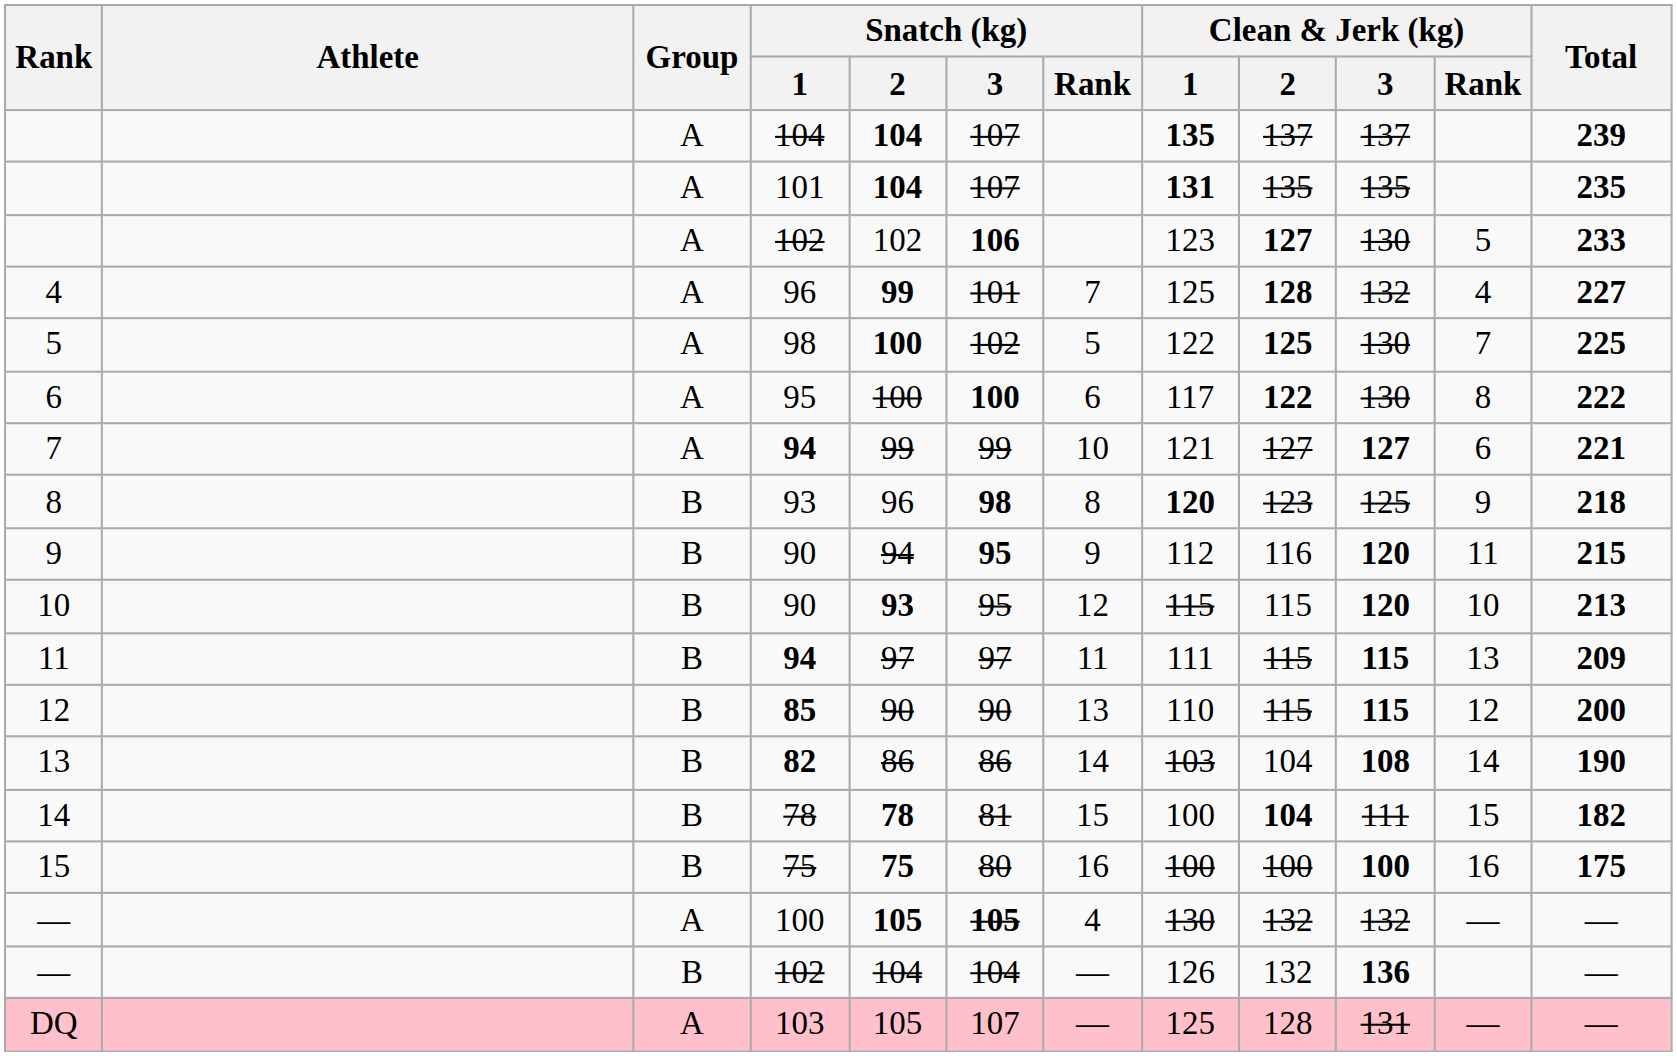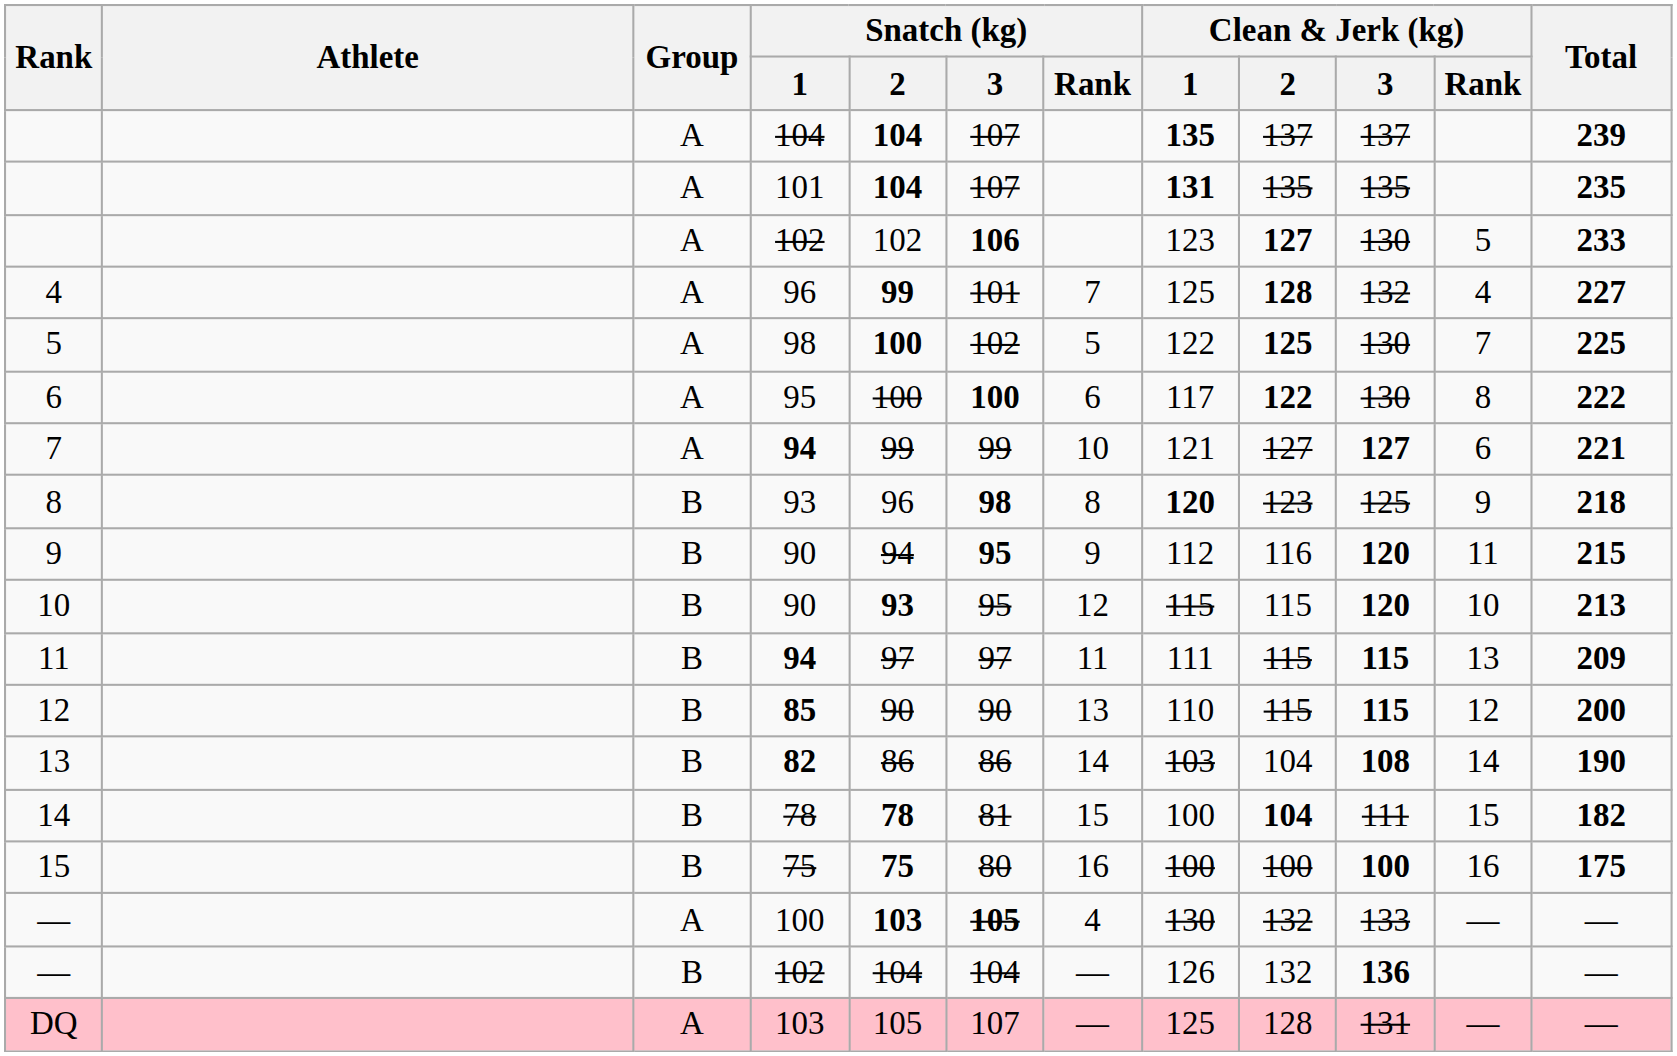 <table class = "wikitable" style="text-align:center;">
 <tr>
 <th rowspan=2 width=40>Rank</th>
 <th rowspan=2 width=250>Athlete</th>
 <th rowspan=2 width=50>Group</th>
 <th colspan=4>Snatch (kg)</th>
 <th colspan=4>Clean & Jerk (kg)</th>
 <th rowspan=2 width=60>Total</th>
 </tr>
 <tr>
 <th width=40>1</th>
 <th width=40>2</th>
 <th width=40>3</th>
 <th width=40>Rank</th>
 <th width=40>1</th>
 <th width=40>2</th>
 <th width=40>3</th>
 <th width=40>Rank</th>
 </tr>
 <tr>
 <td></td>
 <td align="left"></td>
 <td>A</td>
 <td><s>104</s></td>
 <td><strong>104</strong></td>
 <td><s>107</s></td>
 <td></td>
 <td><strong>135</strong></td>
 <td><s>137</s></td>
 <td><s>137</s></td>
 <td></td>
 <td><strong>239</strong></td>
 </tr>
 <tr>
 <td></td>
 <td align="left"></td>
 <td>A</td>
 <td>101</td>
 <td><strong>104</strong></td>
 <td><s>107</s></td>
 <td></td>
 <td><strong>131</strong></td>
 <td><s>135</s></td>
 <td><s>135</s></td>
 <td></td>
 <td><strong>235</strong></td>
 </tr>
 <tr>
 <td></td>
 <td align="left"></td>
 <td>A</td>
 <td><s>102</s></td>
 <td>102</td>
 <td><strong>106</strong></td>
 <td></td>
 <td>123</td>
 <td><strong>127</strong></td>
 <td><s>130</s></td>
 <td>5</td>
 <td><strong>233</strong></td>
 </tr>
 <tr>
 <td>4</td>
 <td align="left"></td>
 <td>A</td>
 <td>96</td>
 <td><strong>99</strong></td>
 <td><s>101</s></td>
 <td>7</td>
 <td>125</td>
 <td><strong>128</strong></td>
 <td><s>132</s></td>
 <td>4</td>
 <td><strong>227</strong></td>
 </tr>
 <tr>
 <td>5</td>
 <td align="left"></td>
 <td>A</td>
 <td>98</td>
 <td><strong>100</strong></td>
 <td><s>102</s></td>
 <td>5</td>
 <td>122</td>
 <td><strong>125</strong></td>
 <td><s>130</s></td>
 <td>7</td>
 <td><strong>225</strong></td>
 </tr>
 <tr>
 <td>6</td>
 <td align="left"></td>
 <td>A</td>
 <td>95</td>
 <td><s>100</s></td>
 <td><strong>100</strong></td>
 <td>6</td>
 <td>117</td>
 <td><strong>122</strong></td>
 <td><s>130</s></td>
 <td>8</td>
 <td><strong>222</strong></td>
 </tr>
 <tr>
 <td>7</td>
 <td align="left"></td>
 <td>A</td>
 <td><strong>94</strong></td>
 <td><s>99</s></td>
 <td><s>99</s></td>
 <td>10</td>
 <td>121</td>
 <td><s>127</s></td>
 <td><strong>127</strong></td>
 <td>6</td>
 <td><strong>221</strong></td>
 </tr>
 <tr>
 <td>8</td>
 <td align="left"></td>
 <td>B</td>
 <td>93</td>
 <td>96</td>
 <td><strong>98</strong></td>
 <td>8</td>
 <td><strong>120</strong></td>
 <td><s>123</s></td>
 <td><s>125</s></td>
 <td>9</td>
 <td><strong>218</strong></td>
 </tr>
 <tr>
 <td>9</td>
 <td align="left"></td>
 <td>B</td>
 <td>90</td>
 <td><s>94</s></td>
 <td><strong>95</strong></td>
 <td>9</td>
 <td>112</td>
 <td>116</td>
 <td><strong>120</strong></td>
 <td>11</td>
 <td><strong>215</strong></td>
 </tr>
 <tr>
 <td>10</td>
 <td align="left"></td>
 <td>B</td>
 <td>90</td>
 <td><strong>93</strong></td>
 <td><s>95</s></td>
 <td>12</td>
 <td><s>115</s></td>
 <td>115</td>
 <td><strong>120</strong></td>
 <td>10</td>
 <td><strong>213</strong></td>
 </tr>
 <tr>
 <td>11</td>
 <td align="left"></td>
 <td>B</td>
 <td><strong>94</strong></td>
 <td><s>97</s></td>
 <td><s>97</s></td>
 <td>11</td>
 <td>111</td>
 <td><s>115</s></td>
 <td><strong>115</strong></td>
 <td>13</td>
 <td><strong>209</strong></td>
 </tr>
 <tr>
 <td>12</td>
 <td align="left"></td>
 <td>B</td>
 <td><strong>85</strong></td>
 <td><s>90</s></td>
 <td><s>90</s></td>
 <td>13</td>
 <td>110</td>
 <td><s>115</s></td>
 <td><strong>115</strong></td>
 <td>12</td>
 <td><strong>200</strong></td>
 </tr>
 <tr>
 <td>13</td>
 <td align="left"></td>
 <td>B</td>
 <td><strong>82</strong></td>
 <td><s>86</s></td>
 <td><s>86</s></td>
 <td>14</td>
 <td><s>103</s></td>
 <td>104</td>
 <td><strong>108</strong></td>
 <td>14</td>
 <td><strong>190</strong></td>
 </tr>
 <tr>
 <td>14</td>
 <td align="left"></td>
 <td>B</td>
 <td><s>78</s></td>
 <td><strong>78</strong></td>
 <td><s>81</s></td>
 <td>15</td>
 <td>100</td>
 <td><strong>104</strong></td>
 <td><s>111</s></td>
 <td>15</td>
 <td><strong>182</strong></td>
 </tr>
 <tr>
 <td>15</td>
 <td align="left"></td>
 <td>B</td>
 <td><s>75</s></td>
 <td><strong>75</strong></td>
 <td><s>80</s></td>
 <td>16</td>
 <td><s>100</s></td>
 <td><s>100</s></td>
 <td><strong>100</strong></td>
 <td>16</td>
 <td><strong>175</strong></td>
 </tr>
 <tr>
 <td>—</td>
 <td align="left"></td>
 <td>A</td>
 <td>100</td>
-<td><strong>105</strong></td>
+<td><strong>103</strong></td>
 <td><strong><s>105</s></strong></td>
 <td>4</td>
 <td><s>130</s></td>
 <td><s>132</s></td>
-<td><s>132</s></td>
+<td><s>133</s></td>
 <td>—</td>
 <td>—</td>
 </tr>
 <tr>
 <td>—</td>
 <td align="left"></td>
 <td>B</td>
 <td><s>102</s></td>
 <td><s>104</s></td>
 <td><s>104</s></td>
 <td>—</td>
 <td>126</td>
 <td>132</td>
 <td><strong>136</strong></td>
 <td></td>
 <td>—</td>
 </tr>
 <tr bgcolor=pink>
 <td>DQ</td>
 <td align="left"></td>
 <td>A</td>
 <td>103</td>
 <td>105</td>
 <td>107</td>
 <td>—</td>
 <td>125</td>
 <td>128</td>
 <td><s>131</s></td>
 <td>—</td>
 <td>—</td>
 </tr>
 </table>
